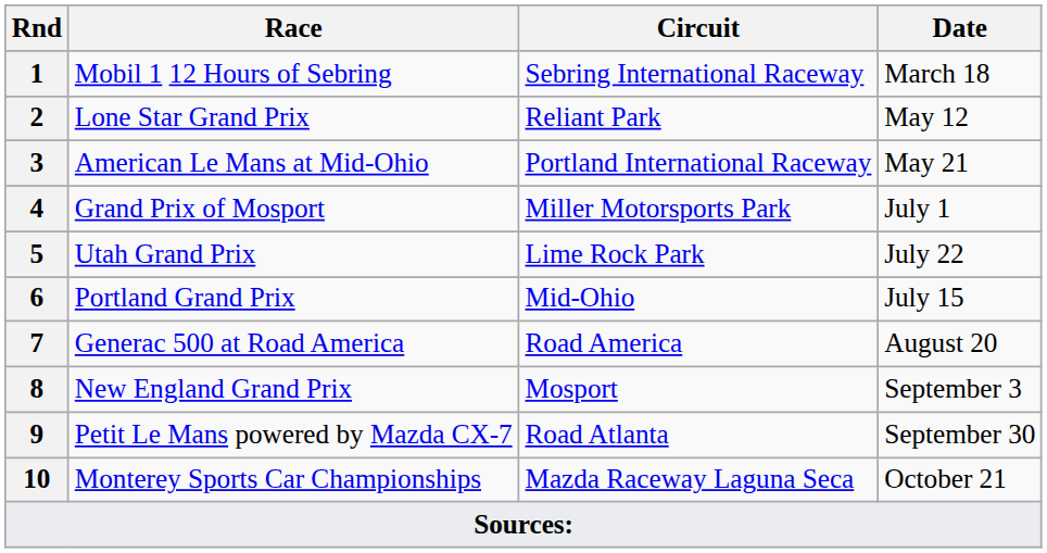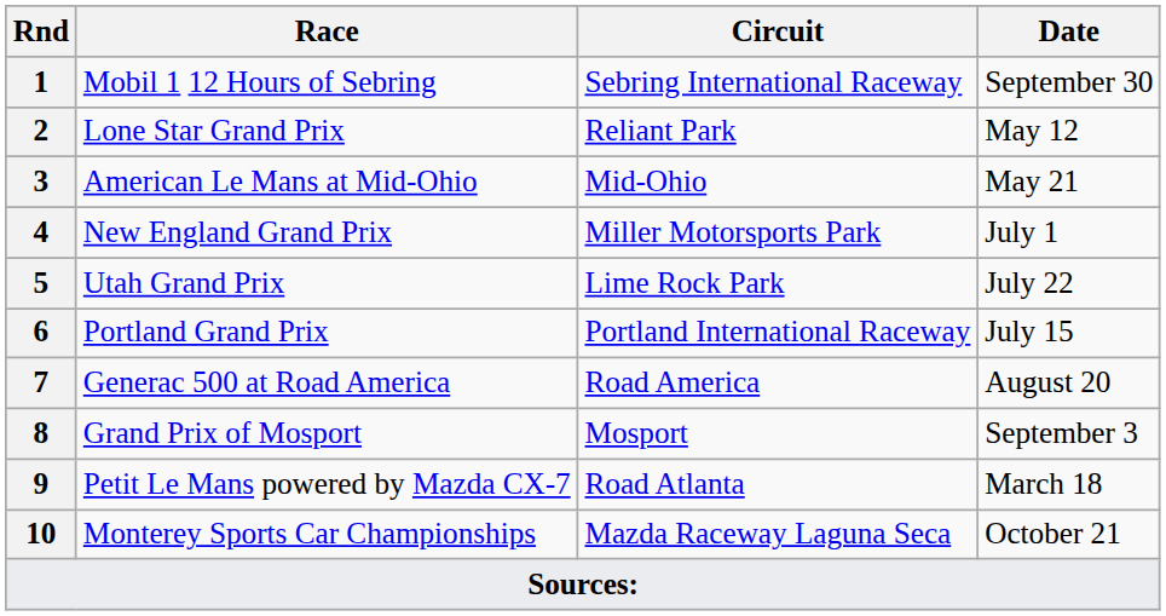 <table class="wikitable" style="font-size: 90%;">
 <tr>
 <th>Rnd</th>
 <th>Race</th>
 <th>Circuit</th>
 <th>Date</th>
 </tr>
 <tr>
 <th>1</th>
 <td><a href='#'>Mobil 1</a> <a href='#'>12 Hours of Sebring</a></td>
 <td><a href='#'>Sebring International Raceway</a></td>
-<td>March 18</td>
+<td>September 30</td>
 </tr>
 <tr>
 <th>2</th>
 <td><a href='#'>Lone Star Grand Prix</a></td>
 <td><a href='#'>Reliant Park</a></td>
 <td>May 12</td>
 </tr>
 <tr>
 <th>3</th>
 <td><a href='#'>American Le Mans at Mid-Ohio</a></td>
-<td><a href='#'>Portland International Raceway</a></td>
+<td><a href='#'>Mid-Ohio</a></td>
 <td>May 21</td>
 </tr>
 <tr>
 <th>4</th>
-<td><a href='#'>Grand Prix of Mosport</a></td>
+<td><a href='#'>New England Grand Prix</a></td>
 <td><a href='#'>Miller Motorsports Park</a></td>
 <td>July 1</td>
 </tr>
 <tr>
 <th>5</th>
 <td><a href='#'>Utah Grand Prix</a></td>
 <td><a href='#'>Lime Rock Park</a></td>
 <td>July 22</td>
 </tr>
 <tr>
 <th>6</th>
 <td><a href='#'>Portland Grand Prix</a></td>
-<td><a href='#'>Mid-Ohio</a></td>
+<td><a href='#'>Portland International Raceway</a></td>
 <td>July 15</td>
 </tr>
 <tr>
 <th>7</th>
 <td><a href='#'>Generac 500 at Road America</a></td>
 <td><a href='#'>Road America</a></td>
 <td>August 20</td>
 </tr>
 <tr>
 <th>8</th>
-<td><a href='#'>New England Grand Prix</a></td>
+<td><a href='#'>Grand Prix of Mosport</a></td>
 <td><a href='#'>Mosport</a></td>
 <td>September 3</td>
 </tr>
 <tr>
 <th>9</th>
 <td><a href='#'>Petit Le Mans</a> powered by <a href='#'>Mazda CX-7</a></td>
 <td><a href='#'>Road Atlanta</a></td>
-<td>September 30</td>
+<td>March 18</td>
 </tr>
 <tr>
 <th>10</th>
 <td><a href='#'>Monterey Sports Car Championships</a></td>
 <td><a href='#'>Mazda Raceway Laguna Seca</a></td>
 <td>October 21</td>
 </tr>
 <tr class="sortbottom">
 <td colspan="4" style="background-color:#EAECF0;text-align:center"><strong>Sources:</strong></td>
 </tr>
 </table>
